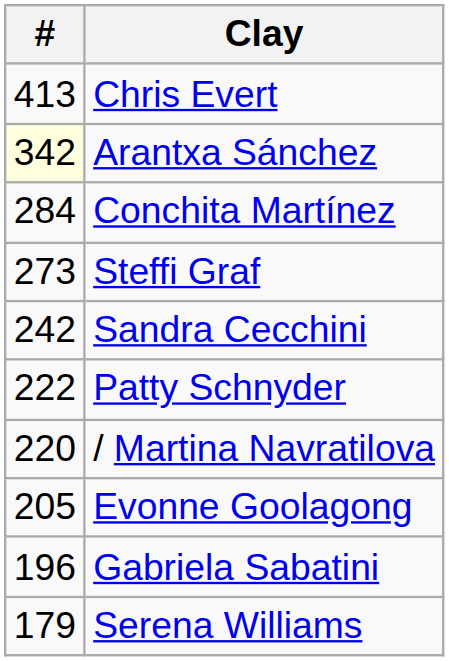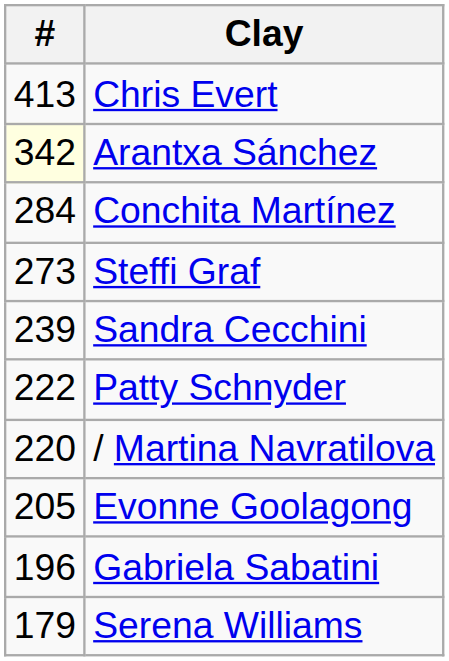 <table class="wikitable">
 <tr>
 <th>#</th>
 <th>Clay</th>
 </tr>
 <tr>
 <td>413</td>
 <td> <a href='#'>Chris Evert</a></td>
 </tr>
 <tr>
 <td style="background: lightyellow;">342</td>
 <td> <a href='#'>Arantxa Sánchez</a></td>
 </tr>
 <tr>
 <td>284</td>
 <td> <a href='#'>Conchita Martínez</a></td>
 </tr>
 <tr>
 <td>273</td>
 <td> <a href='#'>Steffi Graf</a></td>
 </tr>
 <tr>
-<td>242</td>
+<td>239</td>
 <td> <a href='#'>Sandra Cecchini</a></td>
 </tr>
 <tr>
 <td>222</td>
 <td> <a href='#'>Patty Schnyder</a></td>
 </tr>
 <tr>
 <td>220</td>
 <td>/ <a href='#'>Martina Navratilova</a></td>
 </tr>
 <tr>
 <td>205</td>
 <td> <a href='#'>Evonne Goolagong</a></td>
 </tr>
 <tr>
 <td>196</td>
 <td> <a href='#'>Gabriela Sabatini</a></td>
 </tr>
 <tr>
 <td>179</td>
 <td> <a href='#'>Serena Williams</a></td>
 </tr>
 </table>
